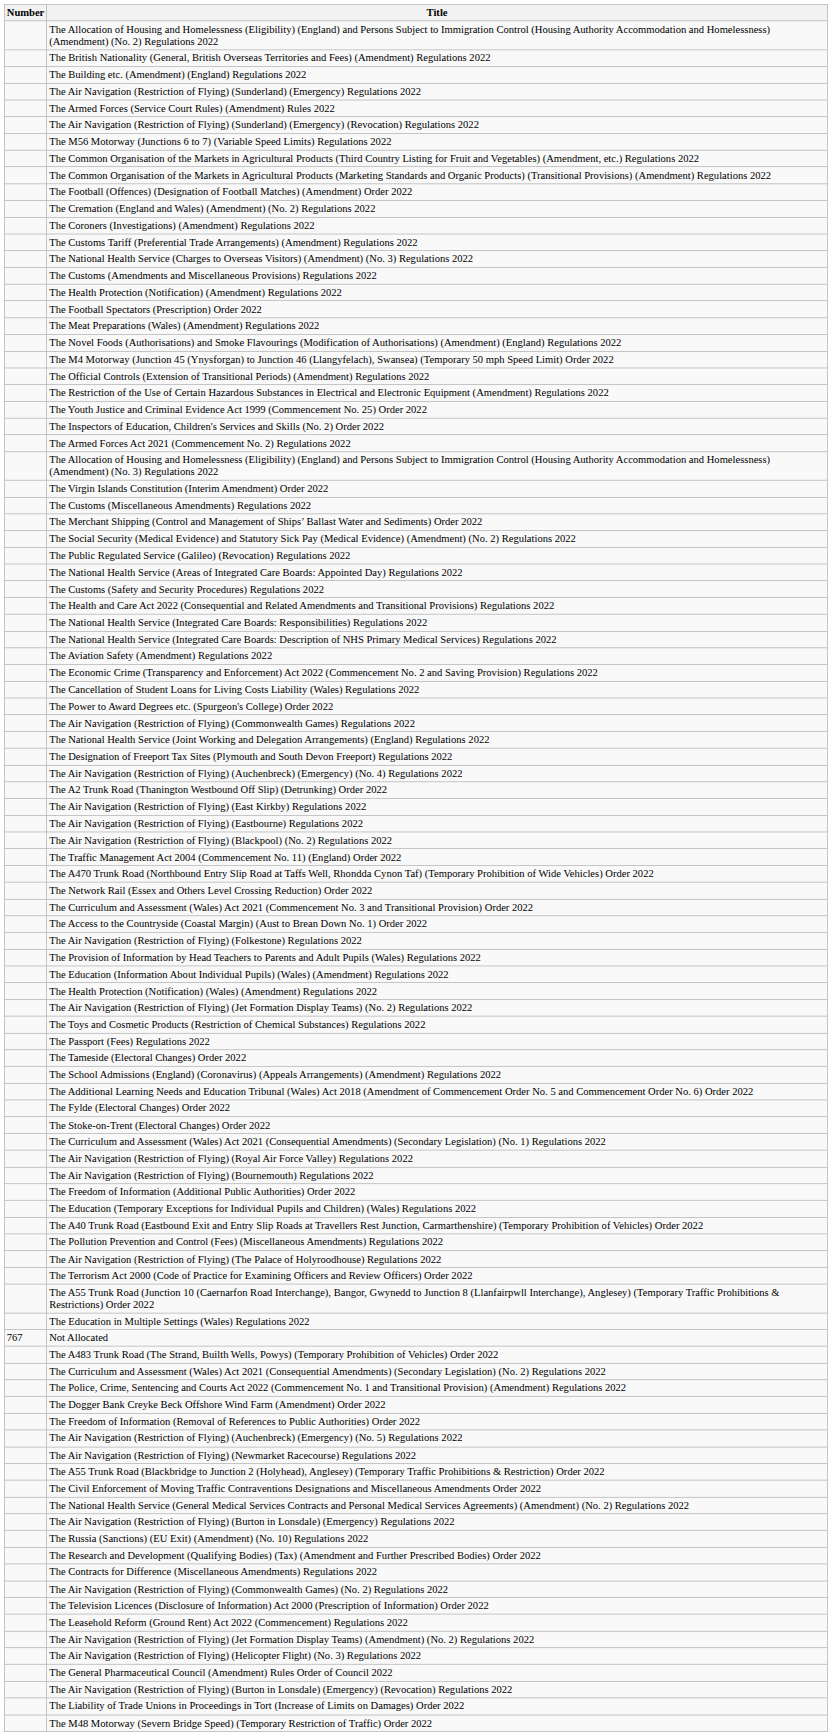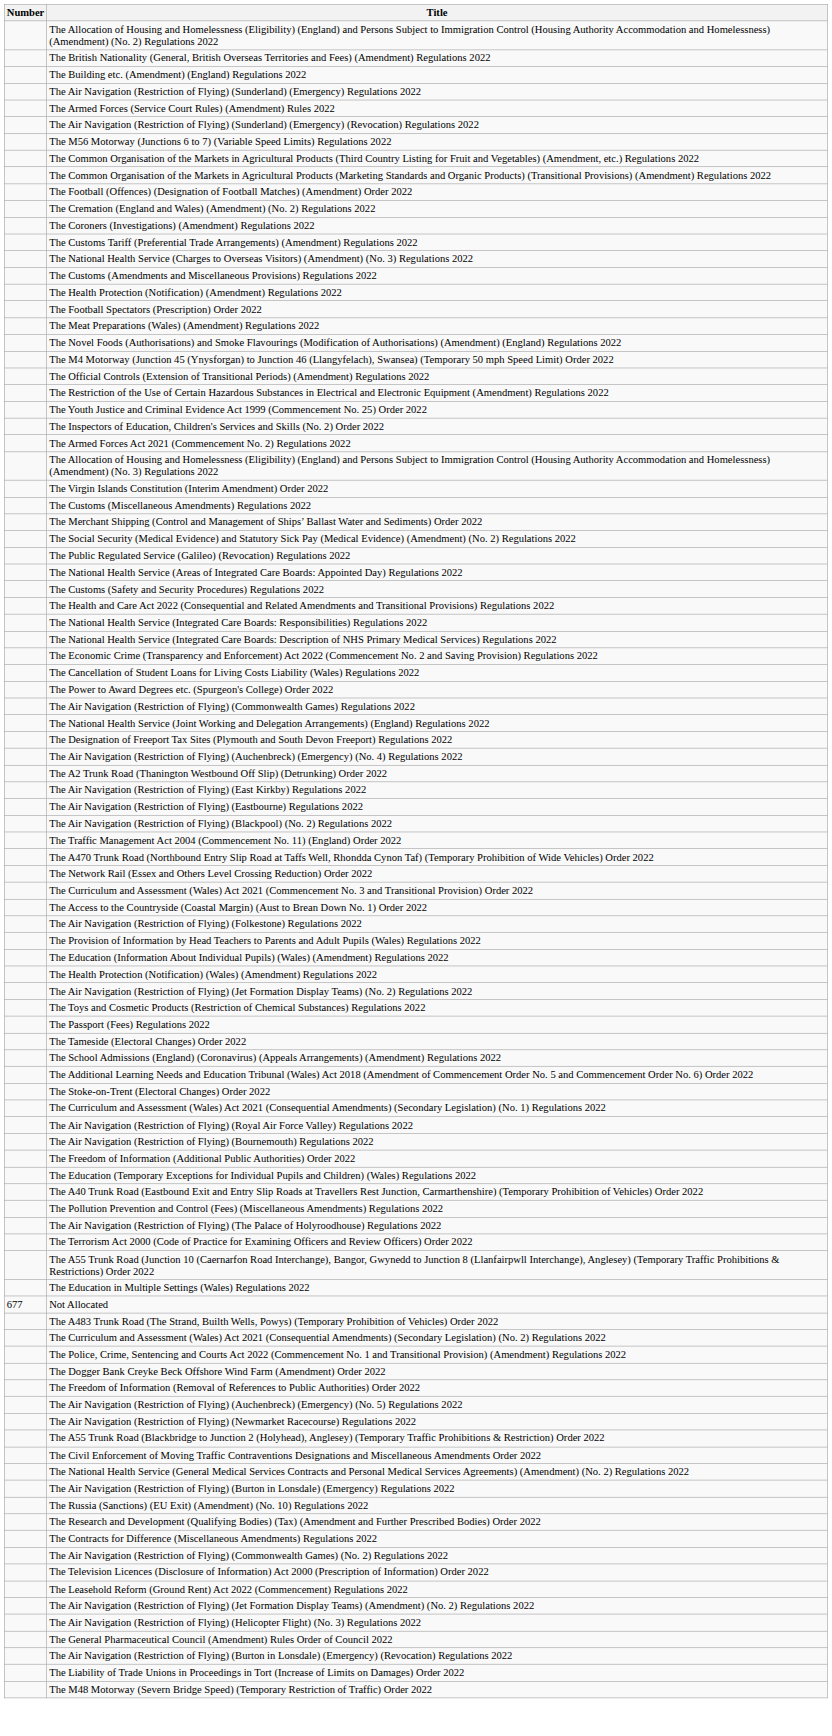 <table class="wikitable collapsible">
 <tr>
 <th>Number</th>
 <th>Title</th>
 </tr>
 <tr>
 <td></td>
 <td>The Allocation of Housing and Homelessness (Eligibility) (England) and Persons Subject to Immigration Control (Housing Authority Accommodation and Homelessness) (Amendment) (No. 2) Regulations 2022</td>
 </tr>
 <tr>
 <td></td>
 <td>The British Nationality (General, British Overseas Territories and Fees) (Amendment) Regulations 2022</td>
 </tr>
 <tr>
 <td></td>
 <td>The Building etc. (Amendment) (England) Regulations 2022</td>
 </tr>
 <tr>
 <td></td>
 <td>The Air Navigation (Restriction of Flying) (Sunderland) (Emergency) Regulations 2022</td>
 </tr>
 <tr>
 <td></td>
 <td>The Armed Forces (Service Court Rules) (Amendment) Rules 2022</td>
 </tr>
 <tr>
 <td></td>
 <td>The Air Navigation (Restriction of Flying) (Sunderland) (Emergency) (Revocation) Regulations 2022</td>
 </tr>
 <tr>
 <td></td>
 <td>The M56 Motorway (Junctions 6 to 7) (Variable Speed Limits) Regulations 2022</td>
 </tr>
 <tr>
 <td></td>
 <td>The Common Organisation of the Markets in Agricultural Products (Third Country Listing for Fruit and Vegetables) (Amendment, etc.) Regulations 2022</td>
 </tr>
 <tr>
 <td></td>
 <td>The Common Organisation of the Markets in Agricultural Products (Marketing Standards and Organic Products) (Transitional Provisions) (Amendment) Regulations 2022</td>
 </tr>
 <tr>
 <td></td>
 <td>The Football (Offences) (Designation of Football Matches) (Amendment) Order 2022</td>
 </tr>
 <tr>
 <td></td>
 <td>The Cremation (England and Wales) (Amendment) (No. 2) Regulations 2022</td>
 </tr>
 <tr>
 <td></td>
 <td>The Coroners (Investigations) (Amendment) Regulations 2022</td>
 </tr>
 <tr>
 <td></td>
 <td>The Customs Tariff (Preferential Trade Arrangements) (Amendment) Regulations 2022</td>
 </tr>
 <tr>
 <td></td>
 <td>The National Health Service (Charges to Overseas Visitors) (Amendment) (No. 3) Regulations 2022</td>
 </tr>
 <tr>
 <td></td>
 <td>The Customs (Amendments and Miscellaneous Provisions) Regulations 2022</td>
 </tr>
 <tr>
 <td></td>
 <td>The Health Protection (Notification) (Amendment) Regulations 2022</td>
 </tr>
 <tr>
 <td></td>
 <td>The Football Spectators (Prescription) Order 2022</td>
 </tr>
 <tr>
 <td></td>
 <td>The Meat Preparations (Wales) (Amendment) Regulations 2022</td>
 </tr>
 <tr>
 <td></td>
 <td>The Novel Foods (Authorisations) and Smoke Flavourings (Modification of Authorisations) (Amendment) (England) Regulations 2022</td>
 </tr>
 <tr>
 <td></td>
 <td>The M4 Motorway (Junction 45 (Ynysforgan) to Junction 46 (Llangyfelach), Swansea) (Temporary 50 mph Speed Limit) Order 2022</td>
 </tr>
 <tr>
 <td></td>
 <td>The Official Controls (Extension of Transitional Periods) (Amendment) Regulations 2022</td>
 </tr>
 <tr>
 <td></td>
 <td>The Restriction of the Use of Certain Hazardous Substances in Electrical and Electronic Equipment (Amendment) Regulations 2022</td>
 </tr>
 <tr>
 <td></td>
 <td>The Youth Justice and Criminal Evidence Act 1999 (Commencement No. 25) Order 2022</td>
 </tr>
 <tr>
 <td></td>
 <td>The Inspectors of Education, Children's Services and Skills (No. 2) Order 2022</td>
 </tr>
 <tr>
 <td></td>
 <td>The Armed Forces Act 2021 (Commencement No. 2) Regulations 2022</td>
 </tr>
 <tr>
 <td></td>
 <td>The Allocation of Housing and Homelessness (Eligibility) (England) and Persons Subject to Immigration Control (Housing Authority Accommodation and Homelessness) (Amendment) (No. 3) Regulations 2022</td>
 </tr>
 <tr>
 <td></td>
 <td>The Virgin Islands Constitution (Interim Amendment) Order 2022</td>
 </tr>
 <tr>
 <td></td>
 <td>The Customs (Miscellaneous Amendments) Regulations 2022</td>
 </tr>
 <tr>
 <td></td>
 <td>The Merchant Shipping (Control and Management of Ships’ Ballast Water and Sediments) Order 2022</td>
 </tr>
 <tr>
 <td></td>
 <td>The Social Security (Medical Evidence) and Statutory Sick Pay (Medical Evidence) (Amendment) (No. 2) Regulations 2022</td>
 </tr>
 <tr>
 <td></td>
 <td>The Public Regulated Service (Galileo) (Revocation) Regulations 2022</td>
 </tr>
 <tr>
 <td></td>
 <td>The National Health Service (Areas of Integrated Care Boards: Appointed Day) Regulations 2022</td>
 </tr>
 <tr>
 <td></td>
 <td>The Customs (Safety and Security Procedures) Regulations 2022</td>
 </tr>
 <tr>
 <td></td>
 <td>The Health and Care Act 2022 (Consequential and Related Amendments and Transitional Provisions) Regulations 2022</td>
 </tr>
 <tr>
 <td></td>
 <td>The National Health Service (Integrated Care Boards: Responsibilities) Regulations 2022</td>
 </tr>
 <tr>
 <td></td>
 <td>The National Health Service (Integrated Care Boards: Description of NHS Primary Medical Services) Regulations 2022</td>
 </tr>
 <tr>
 <td></td>
-<td>The Aviation Safety (Amendment) Regulations 2022</td>
-</tr>
-<tr>
-<td></td>
 <td>The Economic Crime (Transparency and Enforcement) Act 2022 (Commencement No. 2 and Saving Provision) Regulations 2022</td>
 </tr>
 <tr>
 <td></td>
 <td>The Cancellation of Student Loans for Living Costs Liability (Wales) Regulations 2022</td>
 </tr>
 <tr>
 <td></td>
 <td>The Power to Award Degrees etc. (Spurgeon's College) Order 2022</td>
 </tr>
 <tr>
 <td></td>
 <td>The Air Navigation (Restriction of Flying) (Commonwealth Games) Regulations 2022</td>
 </tr>
 <tr>
 <td></td>
 <td>The National Health Service (Joint Working and Delegation Arrangements) (England) Regulations 2022</td>
 </tr>
 <tr>
 <td></td>
 <td>The Designation of Freeport Tax Sites (Plymouth and South Devon Freeport) Regulations 2022</td>
 </tr>
 <tr>
 <td></td>
 <td>The Air Navigation (Restriction of Flying) (Auchenbreck) (Emergency) (No. 4) Regulations 2022</td>
 </tr>
 <tr>
 <td></td>
 <td>The A2 Trunk Road (Thanington Westbound Off Slip) (Detrunking) Order 2022</td>
 </tr>
 <tr>
 <td></td>
 <td>The Air Navigation (Restriction of Flying) (East Kirkby) Regulations 2022</td>
 </tr>
 <tr>
 <td></td>
 <td>The Air Navigation (Restriction of Flying) (Eastbourne) Regulations 2022</td>
 </tr>
 <tr>
 <td></td>
 <td>The Air Navigation (Restriction of Flying) (Blackpool) (No. 2) Regulations 2022</td>
 </tr>
 <tr>
 <td></td>
 <td>The Traffic Management Act 2004 (Commencement No. 11) (England) Order 2022</td>
 </tr>
 <tr>
 <td></td>
 <td>The A470 Trunk Road (Northbound Entry Slip Road at Taffs Well, Rhondda Cynon Taf) (Temporary Prohibition of Wide Vehicles) Order 2022</td>
 </tr>
 <tr>
 <td></td>
 <td>The Network Rail (Essex and Others Level Crossing Reduction) Order 2022</td>
 </tr>
 <tr>
 <td></td>
 <td>The Curriculum and Assessment (Wales) Act 2021 (Commencement No. 3 and Transitional Provision) Order 2022</td>
 </tr>
 <tr>
 <td></td>
 <td>The Access to the Countryside (Coastal Margin) (Aust to Brean Down No. 1) Order 2022</td>
 </tr>
 <tr>
 <td></td>
 <td>The Air Navigation (Restriction of Flying) (Folkestone) Regulations 2022</td>
 </tr>
 <tr>
 <td></td>
 <td>The Provision of Information by Head Teachers to Parents and Adult Pupils (Wales) Regulations 2022</td>
 </tr>
 <tr>
 <td></td>
 <td>The Education (Information About Individual Pupils) (Wales) (Amendment) Regulations 2022</td>
 </tr>
 <tr>
 <td></td>
 <td>The Health Protection (Notification) (Wales) (Amendment) Regulations 2022</td>
 </tr>
 <tr>
 <td></td>
 <td>The Air Navigation (Restriction of Flying) (Jet Formation Display Teams) (No. 2) Regulations 2022</td>
 </tr>
 <tr>
 <td></td>
 <td>The Toys and Cosmetic Products (Restriction of Chemical Substances) Regulations 2022</td>
 </tr>
 <tr>
 <td></td>
 <td>The Passport (Fees) Regulations 2022</td>
 </tr>
 <tr>
 <td></td>
 <td>The Tameside (Electoral Changes) Order 2022</td>
 </tr>
 <tr>
 <td></td>
 <td>The School Admissions (England) (Coronavirus) (Appeals Arrangements) (Amendment) Regulations 2022</td>
 </tr>
 <tr>
 <td></td>
 <td>The Additional Learning Needs and Education Tribunal (Wales) Act 2018 (Amendment of Commencement Order No. 5 and Commencement Order No. 6) Order 2022</td>
 </tr>
 <tr>
 <td></td>
-<td>The Fylde (Electoral Changes) Order 2022</td>
-</tr>
-<tr>
-<td></td>
 <td>The Stoke-on-Trent (Electoral Changes) Order 2022</td>
 </tr>
 <tr>
 <td></td>
 <td>The Curriculum and Assessment (Wales) Act 2021 (Consequential Amendments) (Secondary Legislation) (No. 1) Regulations 2022</td>
 </tr>
 <tr>
 <td></td>
 <td>The Air Navigation (Restriction of Flying) (Royal Air Force Valley) Regulations 2022</td>
 </tr>
 <tr>
 <td></td>
 <td>The Air Navigation (Restriction of Flying) (Bournemouth) Regulations 2022</td>
 </tr>
 <tr>
 <td></td>
 <td>The Freedom of Information (Additional Public Authorities) Order 2022</td>
 </tr>
 <tr>
 <td></td>
 <td>The Education (Temporary Exceptions for Individual Pupils and Children) (Wales) Regulations 2022</td>
 </tr>
 <tr>
 <td></td>
 <td>The A40 Trunk Road (Eastbound Exit and Entry Slip Roads at Travellers Rest Junction, Carmarthenshire) (Temporary Prohibition of Vehicles) Order 2022</td>
 </tr>
 <tr>
 <td></td>
 <td>The Pollution Prevention and Control (Fees) (Miscellaneous Amendments) Regulations 2022</td>
 </tr>
 <tr>
 <td></td>
 <td>The Air Navigation (Restriction of Flying) (The Palace of Holyroodhouse) Regulations 2022</td>
 </tr>
 <tr>
 <td></td>
 <td>The Terrorism Act 2000 (Code of Practice for Examining Officers and Review Officers) Order 2022</td>
 </tr>
 <tr>
 <td></td>
 <td>The A55 Trunk Road (Junction 10 (Caernarfon Road Interchange), Bangor, Gwynedd to Junction 8 (Llanfairpwll Interchange), Anglesey) (Temporary Traffic Prohibitions & Restrictions) Order 2022</td>
 </tr>
 <tr>
 <td></td>
 <td>The Education in Multiple Settings (Wales) Regulations 2022</td>
 </tr>
 <tr>
-<td>767</td>
+<td>677</td>
 <td>Not Allocated</td>
 </tr>
 <tr>
 <td></td>
 <td>The A483 Trunk Road (The Strand, Builth Wells, Powys) (Temporary Prohibition of Vehicles) Order 2022</td>
 </tr>
 <tr>
 <td></td>
 <td>The Curriculum and Assessment (Wales) Act 2021 (Consequential Amendments) (Secondary Legislation) (No. 2) Regulations 2022</td>
 </tr>
 <tr>
 <td></td>
 <td>The Police, Crime, Sentencing and Courts Act 2022 (Commencement No. 1 and Transitional Provision) (Amendment) Regulations 2022</td>
 </tr>
 <tr>
 <td></td>
 <td>The Dogger Bank Creyke Beck Offshore Wind Farm (Amendment) Order 2022</td>
 </tr>
 <tr>
 <td></td>
 <td>The Freedom of Information (Removal of References to Public Authorities) Order 2022</td>
 </tr>
 <tr>
 <td></td>
 <td>The Air Navigation (Restriction of Flying) (Auchenbreck) (Emergency) (No. 5) Regulations 2022</td>
 </tr>
 <tr>
 <td></td>
 <td>The Air Navigation (Restriction of Flying) (Newmarket Racecourse) Regulations 2022</td>
 </tr>
 <tr>
 <td></td>
 <td>The A55 Trunk Road (Blackbridge to Junction 2 (Holyhead), Anglesey) (Temporary Traffic Prohibitions & Restriction) Order 2022</td>
 </tr>
 <tr>
 <td></td>
 <td>The Civil Enforcement of Moving Traffic Contraventions Designations and Miscellaneous Amendments Order 2022</td>
 </tr>
 <tr>
 <td></td>
 <td>The National Health Service (General Medical Services Contracts and Personal Medical Services Agreements) (Amendment) (No. 2) Regulations 2022</td>
 </tr>
 <tr>
 <td></td>
 <td>The Air Navigation (Restriction of Flying) (Burton in Lonsdale) (Emergency) Regulations 2022</td>
 </tr>
 <tr>
 <td></td>
 <td>The Russia (Sanctions) (EU Exit) (Amendment) (No. 10) Regulations 2022</td>
 </tr>
 <tr>
 <td></td>
 <td>The Research and Development (Qualifying Bodies) (Tax) (Amendment and Further Prescribed Bodies) Order 2022</td>
 </tr>
 <tr>
 <td></td>
 <td>The Contracts for Difference (Miscellaneous Amendments) Regulations 2022</td>
 </tr>
 <tr>
 <td></td>
 <td>The Air Navigation (Restriction of Flying) (Commonwealth Games) (No. 2) Regulations 2022</td>
 </tr>
 <tr>
 <td></td>
 <td>The Television Licences (Disclosure of Information) Act 2000 (Prescription of Information) Order 2022</td>
 </tr>
 <tr>
 <td></td>
 <td>The Leasehold Reform (Ground Rent) Act 2022 (Commencement) Regulations 2022</td>
 </tr>
 <tr>
 <td></td>
 <td>The Air Navigation (Restriction of Flying) (Jet Formation Display Teams) (Amendment) (No. 2) Regulations 2022</td>
 </tr>
 <tr>
 <td></td>
 <td>The Air Navigation (Restriction of Flying) (Helicopter Flight) (No. 3) Regulations 2022</td>
 </tr>
 <tr>
 <td></td>
 <td>The General Pharmaceutical Council (Amendment) Rules Order of Council 2022</td>
 </tr>
 <tr>
 <td></td>
 <td>The Air Navigation (Restriction of Flying) (Burton in Lonsdale) (Emergency) (Revocation) Regulations 2022</td>
 </tr>
 <tr>
 <td></td>
 <td>The Liability of Trade Unions in Proceedings in Tort (Increase of Limits on Damages) Order 2022</td>
 </tr>
 <tr>
 <td></td>
 <td>The M48 Motorway (Severn Bridge Speed) (Temporary Restriction of Traffic) Order 2022</td>
 </tr>
 </table>
